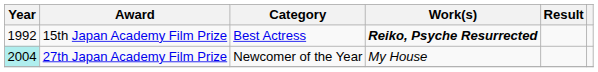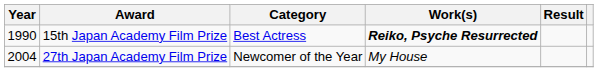 <table class="wikitable">
 <tr>
 <th>Year</th>
 <th>Award</th>
 <th>Category</th>
 <th>Work(s)</th>
 <th>Result</th>
 <th></th>
 </tr>
 <tr>
-<td>1992</td>
+<td>1990</td>
 <td>15th <a href='#'>Japan Academy Film Prize</a></td>
 <td><a href='#'>Best Actress</a></td>
 <td><strong><em>Reiko, Psyche Resurrected</em></strong></td>
 <td></td>
 <td></td>
 </tr>
 <tr>
-<td style="background: paleturquoise;">2004</td>
+<td>2004</td>
 <td><a href='#'>27th Japan Academy Film Prize</a></td>
 <td>Newcomer of the Year</td>
 <td><em>My House</em></td>
 <td></td>
 <td></td>
 </tr>
 <tr>
 </tr>
 </table>
